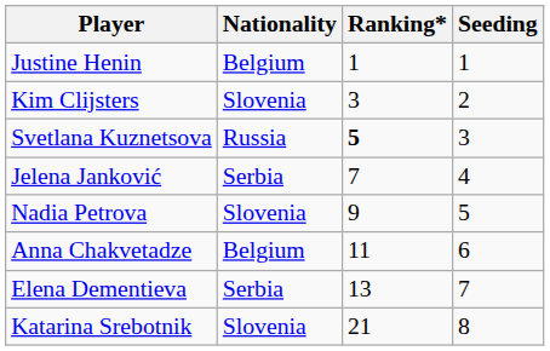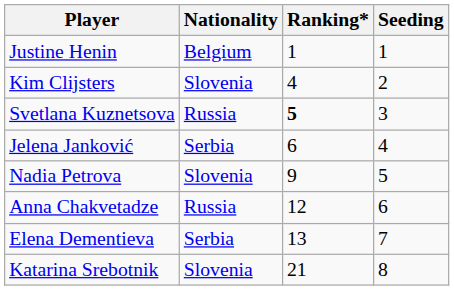 <table class="wikitable" border="1">
 <tr>
 <th>Player</th>
 <th>Nationality</th>
 <th>Ranking*</th>
 <th>Seeding</th>
 </tr>
 <tr>
 <td><a href='#'>Justine Henin</a></td>
 <td> <a href='#'>Belgium</a></td>
 <td>1</td>
 <td>1</td>
 </tr>
 <tr>
 <td><a href='#'>Kim Clijsters</a></td>
 <td> <a href='#'>Slovenia</a></td>
-<td>3</td>
+<td>4</td>
 <td>2</td>
 </tr>
 <tr>
 <td><a href='#'>Svetlana Kuznetsova</a></td>
 <td> <a href='#'>Russia</a></td>
 <td><strong>5</strong></td>
 <td>3</td>
 </tr>
 <tr>
 <td><a href='#'>Jelena Janković</a></td>
 <td> <a href='#'>Serbia</a></td>
-<td>7</td>
+<td>6</td>
 <td>4</td>
 </tr>
 <tr>
 <td><a href='#'>Nadia Petrova</a></td>
 <td> <a href='#'>Slovenia</a></td>
 <td>9</td>
 <td>5</td>
 </tr>
 <tr>
 <td><a href='#'>Anna Chakvetadze</a></td>
-<td> <a href='#'>Belgium</a></td>
-<td>11</td>
+<td> <a href='#'>Russia</a></td>
+<td>12</td>
 <td>6</td>
 </tr>
 <tr>
 <td><a href='#'>Elena Dementieva</a></td>
 <td> <a href='#'>Serbia</a></td>
 <td>13</td>
 <td>7</td>
 </tr>
 <tr>
 <td><a href='#'>Katarina Srebotnik</a></td>
 <td> <a href='#'>Slovenia</a></td>
 <td>21</td>
 <td>8</td>
 </tr>
 </table>
